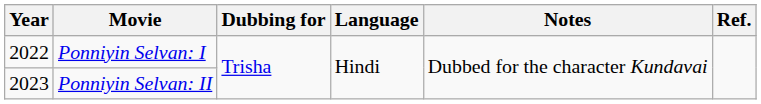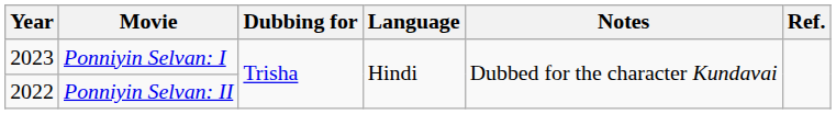 <table class="wikitable sortable">
 <tr style="background:#ccc; text-align:center;">
 <th>Year</th>
 <th>Movie</th>
 <th>Dubbing for</th>
 <th>Language</th>
 <th>Notes</th>
 <th>Ref.</th>
 </tr>
 <tr>
-<td>2022</td>
+<td>2023</td>
 <td><em><a href='#'>Ponniyin Selvan: I</a></em></td>
 <td rowspan="2"><a href='#'>Trisha</a></td>
 <td rowspan="2">Hindi</td>
 <td rowspan="2">Dubbed for the character <em>Kundavai</em></td>
 <td rowspan="2"></td>
 </tr>
 <tr>
-<td>2023</td>
+<td>2022</td>
 <td><em><a href='#'>Ponniyin Selvan: II</a></em></td>
 </tr>
 </table>
